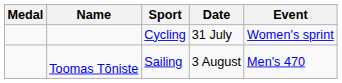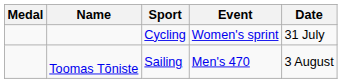 <table class="wikitable sortable" style="font-size:90%">
 <tr>
 <th>Medal</th>
 <th>Name</th>
 <th>Sport</th>
+<th>Event</th>
 <th>Date</th>
-<th>Event</th>
 </tr>
 <tr>
 <td></td>
 <td></td>
 <td><a href='#'>Cycling</a></td>
+<td><a href='#'>Women's sprint</a></td>
 <td>31 July</td>
-<td><a href='#'>Women's sprint</a></td>
 </tr>
 <tr>
 <td></td>
 <td> <br><a href='#'>Toomas Tõniste</a></td>
 <td><a href='#'>Sailing</a></td>
+<td><a href='#'>Men's 470</a></td>
 <td>3 August</td>
-<td><a href='#'>Men's 470</a></td>
 </tr>
 </table>
